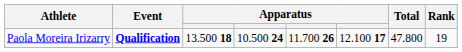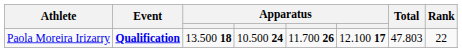 <table class="wikitable" style="font-size:90%">
 <tr>
 <th rowspan=2>Athlete</th>
 <th rowspan=2>Event</th>
 <th colspan =4>Apparatus</th>
 <th rowspan=2>Total</th>
 <th rowspan=2>Rank</th>
 </tr>
 <tr style="font-size:95%">
 <th></th>
 <th></th>
 <th></th>
 <th></th>
 </tr>
 <tr align=center>
 <td align=left><a href='#'>Paola Moreira Irizarry</a></td>
 <td align=left><strong><a href='#'>Qualification</a></strong></td>
 <td>13.500	<strong>18	</strong></td>
 <td>10.500	<strong>24</strong></td>
 <td>11.700	<strong>26</strong></td>
 <td>12.100	<strong>17</strong></td>
-<td>47.800</td>
-<td>19</td>
+<td>47.803</td>
+<td>22</td>
 </tr>
 </table>
